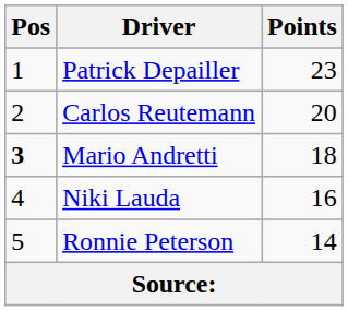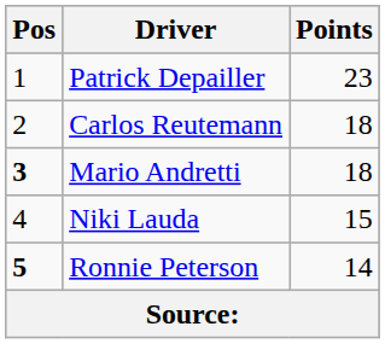 <table class="wikitable" style="font-size: 95%;">
 <tr>
 <th>Pos</th>
 <th>Driver</th>
 <th>Points</th>
 </tr>
 <tr>
 <td>1</td>
 <td> <a href='#'>Patrick Depailler</a></td>
 <td align="right">23</td>
 </tr>
 <tr>
 <td>2</td>
 <td> <a href='#'>Carlos Reutemann</a></td>
-<td align="right">20</td>
+<td align="right">18</td>
 </tr>
 <tr>
 <td><strong>3</strong></td>
 <td> <a href='#'>Mario Andretti</a></td>
 <td align="right">18</td>
 </tr>
 <tr>
 <td>4</td>
 <td> <a href='#'>Niki Lauda</a></td>
-<td align="right">16</td>
+<td align="right">15</td>
 </tr>
 <tr>
-<td>5</td>
+<td><strong>5</strong></td>
 <td> <a href='#'>Ronnie Peterson</a></td>
 <td align="right">14</td>
 </tr>
 <tr>
 <th colspan=4>Source:</th>
 </tr>
 </table>
